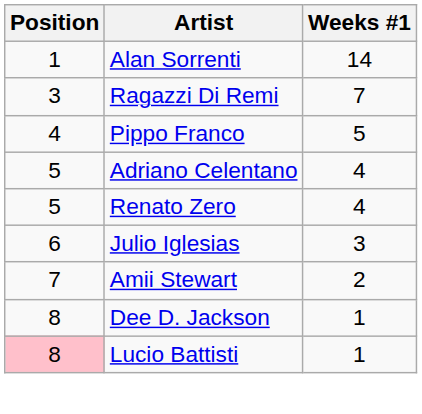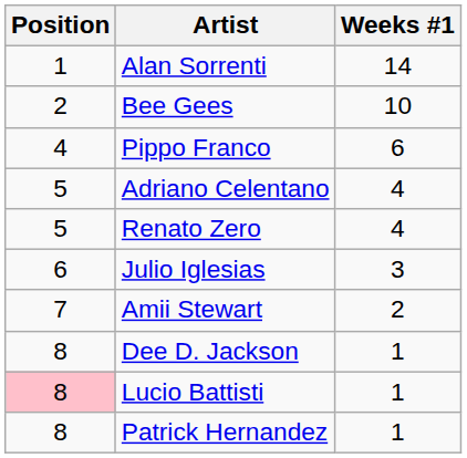 <table class="wikitable sortable" style="font-size:97%;">
 <tr>
 <th>Position</th>
 <th>Artist</th>
 <th>Weeks #1</th>
 </tr>
 <tr>
 <td align="center">1</td>
 <td><a href='#'>Alan Sorrenti</a></td>
 <td align="center">14</td>
 </tr>
 <tr>
-<td align="center">3</td>
-<td><a href='#'>Ragazzi Di Remi</a></td>
-<td align="center">7</td>
+<td align="center">2</td>
+<td><a href='#'>Bee Gees</a></td>
+<td align="center">10</td>
 </tr>
 <tr>
 <td align="center">4</td>
 <td><a href='#'>Pippo Franco</a></td>
-<td align="center">5</td>
+<td align="center">6</td>
 </tr>
 <tr>
 <td align="center">5</td>
 <td><a href='#'>Adriano Celentano</a></td>
 <td align="center">4</td>
 </tr>
 <tr>
 <td align="center">5</td>
 <td><a href='#'>Renato Zero</a></td>
 <td align="center">4</td>
 </tr>
 <tr>
 <td align="center">6</td>
 <td><a href='#'>Julio Iglesias</a></td>
 <td align="center">3</td>
 </tr>
 <tr>
 <td align="center">7</td>
 <td><a href='#'>Amii Stewart</a></td>
 <td align="center">2</td>
 </tr>
 <tr>
 <td align="center">8</td>
 <td><a href='#'>Dee D. Jackson</a></td>
 <td align="center">1</td>
 </tr>
 <tr>
 <td align="center" style="background: pink;">8</td>
 <td><a href='#'>Lucio Battisti</a></td>
 <td align="center">1</td>
 </tr>
+<tr>
+<td align="center">8</td>
+<td><a href='#'>Patrick Hernandez</a></td>
+<td align="center">1</td>
+</tr>
 </table>
